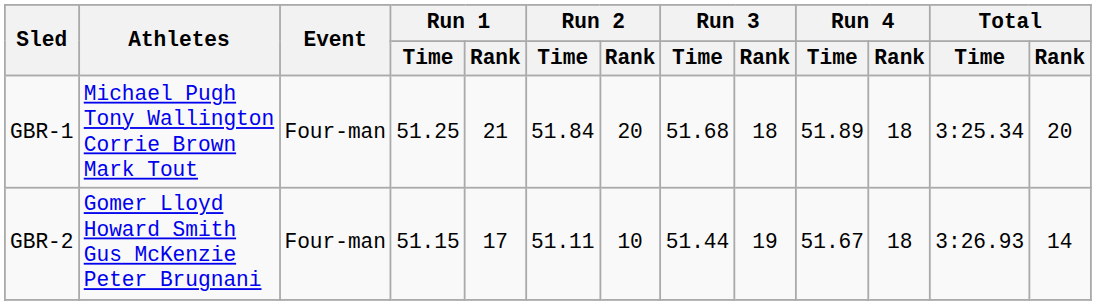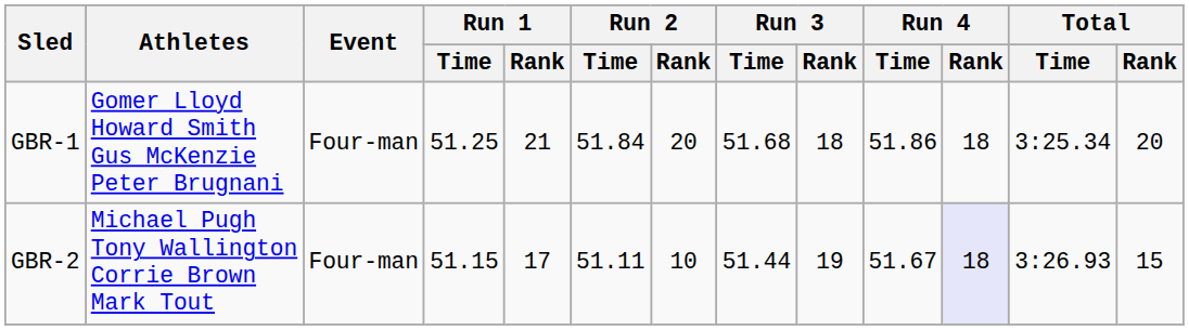 <table class="wikitable"  border="1" style="font-size:90%">
 <tr>
 <th rowspan="2">Sled</th>
 <th rowspan="2">Athletes</th>
 <th rowspan="2">Event</th>
 <th colspan="2">Run 1</th>
 <th colspan="2">Run 2</th>
 <th colspan="2">Run 3</th>
 <th colspan="2">Run 4</th>
 <th colspan="2">Total</th>
 </tr>
 <tr>
 <th>Time</th>
 <th>Rank</th>
 <th>Time</th>
 <th>Rank</th>
 <th>Time</th>
 <th>Rank</th>
 <th>Time</th>
 <th>Rank</th>
 <th>Time</th>
 <th>Rank</th>
 </tr>
 <tr>
 <td align="center">GBR-1</td>
-<td><a href='#'>Michael Pugh</a><br><a href='#'>Tony Wallington</a><br><a href='#'>Corrie Brown</a><br><a href='#'>Mark Tout</a></td>
+<td><a href='#'>Gomer Lloyd</a><br><a href='#'>Howard Smith</a><br><a href='#'>Gus McKenzie</a><br><a href='#'>Peter Brugnani</a></td>
 <td>Four-man</td>
 <td align="center">51.25</td>
 <td align="center">21</td>
 <td align="center">51.84</td>
 <td align="center">20</td>
 <td align="center">51.68</td>
 <td align="center">18</td>
-<td align="center">51.89</td>
+<td align="center">51.86</td>
 <td align="center">18</td>
 <td align="center">3:25.34</td>
 <td align="center">20</td>
 </tr>
 <tr>
 <td align="center">GBR-2</td>
-<td><a href='#'>Gomer Lloyd</a><br><a href='#'>Howard Smith</a><br><a href='#'>Gus McKenzie</a><br><a href='#'>Peter Brugnani</a></td>
+<td><a href='#'>Michael Pugh</a><br><a href='#'>Tony Wallington</a><br><a href='#'>Corrie Brown</a><br><a href='#'>Mark Tout</a></td>
 <td>Four-man</td>
 <td align="center">51.15</td>
 <td align="center">17</td>
 <td align="center">51.11</td>
 <td align="center">10</td>
 <td align="center">51.44</td>
 <td align="center">19</td>
 <td align="center">51.67</td>
-<td align="center">18</td>
+<td align="center" style="background: lavender;">18</td>
 <td align="center">3:26.93</td>
-<td align="center">14</td>
+<td align="center">15</td>
 </tr>
 </table>
